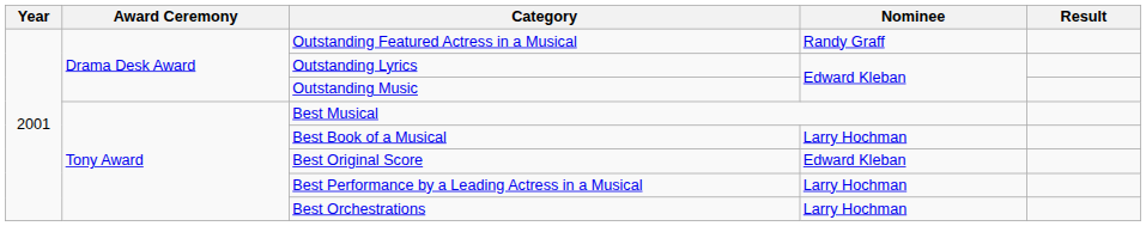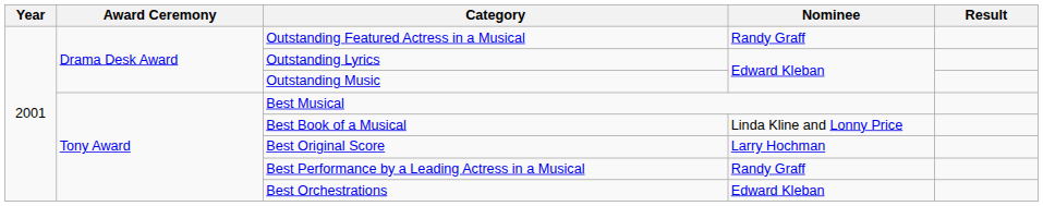 <table class="wikitable" width="95%">
 <tr>
 <th width="5%">Year</th>
 <th width="20%">Award Ceremony</th>
 <th width="45%">Category</th>
 <th width="20%">Nominee</th>
 <th width="10%">Result</th>
 </tr>
 <tr>
 <td rowspan="8" align="center">2001</td>
 <td rowspan="3"><a href='#'>Drama Desk Award</a></td>
 <td><a href='#'>Outstanding Featured Actress in a Musical</a></td>
 <td><a href='#'>Randy Graff</a></td>
 <td></td>
 </tr>
 <tr>
 <td><a href='#'>Outstanding Lyrics</a></td>
 <td rowspan="2"><a href='#'>Edward Kleban</a></td>
 <td></td>
 </tr>
 <tr>
 <td><a href='#'>Outstanding Music</a></td>
 <td></td>
 </tr>
 <tr>
 <td rowspan="5"><a href='#'>Tony Award</a></td>
 <td colspan="2"><a href='#'>Best Musical</a></td>
 <td></td>
 </tr>
 <tr>
 <td><a href='#'>Best Book of a Musical</a></td>
+<td>Linda Kline and <a href='#'>Lonny Price</a></td>
+<td></td>
+</tr>
+<tr>
+<td><a href='#'>Best Original Score</a></td>
 <td><a href='#'>Larry Hochman</a></td>
 <td></td>
 </tr>
 <tr>
-<td><a href='#'>Best Original Score</a></td>
-<td><a href='#'>Edward Kleban</a></td>
-<td></td>
-</tr>
-<tr>
 <td><a href='#'>Best Performance by a Leading Actress in a Musical</a></td>
-<td><a href='#'>Larry Hochman</a></td>
+<td><a href='#'>Randy Graff</a></td>
 <td></td>
 </tr>
 <tr>
 <td><a href='#'>Best Orchestrations</a></td>
-<td><a href='#'>Larry Hochman</a></td>
+<td><a href='#'>Edward Kleban</a></td>
 <td></td>
 </tr>
 </table>
